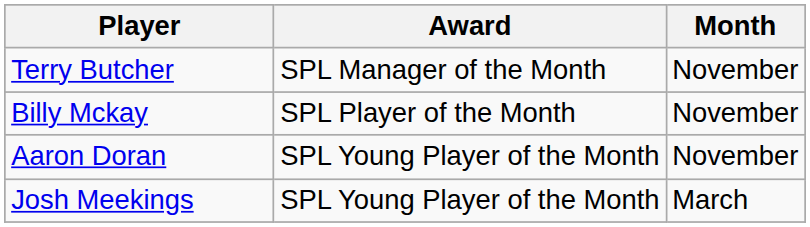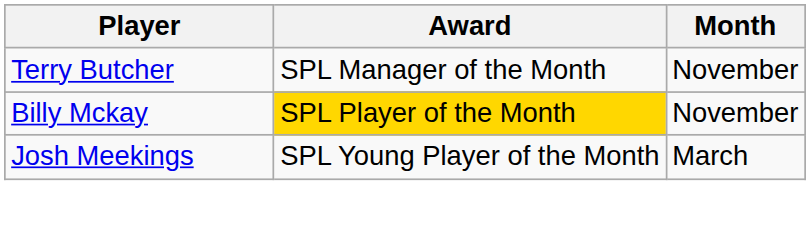 <table class="wikitable">
 <tr>
 <th width="150">Player</th>
 <th>Award</th>
 <th>Month</th>
 </tr>
 <tr>
 <td> <a href='#'>Terry Butcher</a></td>
 <td>SPL Manager of the Month </td>
 <td>November</td>
 </tr>
 <tr>
 <td> <a href='#'>Billy Mckay</a></td>
-<td>SPL Player of the Month </td>
-<td>November</td>
-</tr>
-<tr>
-<td> <a href='#'>Aaron Doran</a></td>
-<td>SPL Young Player of the Month </td>
+<td style="background: gold;">SPL Player of the Month </td>
 <td>November</td>
 </tr>
 <tr>
 <td> <a href='#'>Josh Meekings</a></td>
 <td>SPL Young Player of the Month </td>
 <td>March</td>
 </tr>
 </table>
